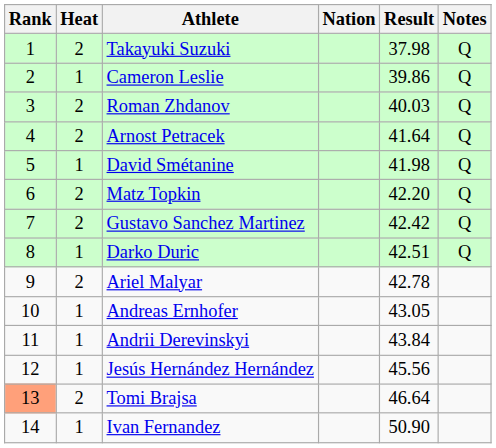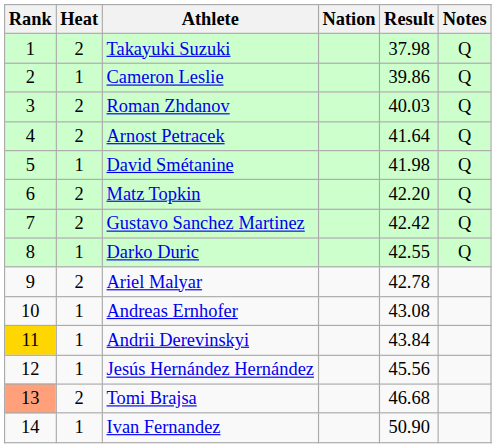 <table class="wikitable sortable" style="text-align:center">
 <tr>
 <th>Rank</th>
 <th>Heat</th>
 <th>Athlete</th>
 <th>Nation</th>
 <th>Result</th>
 <th>Notes</th>
 </tr>
 <tr bgcolor=ccffcc>
 <td>1</td>
 <td>2</td>
 <td align=left><a href='#'>Takayuki Suzuki</a></td>
 <td align=left></td>
 <td>37.98</td>
 <td>Q</td>
 </tr>
 <tr bgcolor=ccffcc>
 <td>2</td>
 <td>1</td>
 <td align=left><a href='#'>Cameron Leslie</a></td>
 <td align=left></td>
 <td>39.86</td>
 <td>Q</td>
 </tr>
 <tr bgcolor=ccffcc>
 <td>3</td>
 <td>2</td>
 <td align=left><a href='#'>Roman Zhdanov</a></td>
 <td align=left></td>
 <td>40.03</td>
 <td>Q</td>
 </tr>
 <tr bgcolor=ccffcc>
 <td>4</td>
 <td>2</td>
 <td align=left><a href='#'>Arnost Petracek</a></td>
 <td align=left></td>
 <td>41.64</td>
 <td>Q</td>
 </tr>
 <tr bgcolor=ccffcc>
 <td>5</td>
 <td>1</td>
 <td align=left><a href='#'>David Smétanine</a></td>
 <td align=left></td>
 <td>41.98</td>
 <td>Q</td>
 </tr>
 <tr bgcolor=ccffcc>
 <td>6</td>
 <td>2</td>
 <td align=left><a href='#'>Matz Topkin</a></td>
 <td align=left></td>
 <td>42.20</td>
 <td>Q</td>
 </tr>
 <tr bgcolor=ccffcc>
 <td>7</td>
 <td>2</td>
 <td align=left><a href='#'>Gustavo Sanchez Martinez</a></td>
 <td align=left></td>
 <td>42.42</td>
 <td>Q</td>
 </tr>
 <tr bgcolor=ccffcc>
 <td>8</td>
 <td>1</td>
 <td align=left><a href='#'>Darko Duric</a></td>
 <td align=left></td>
-<td>42.51</td>
+<td>42.55</td>
 <td>Q</td>
 </tr>
 <tr>
 <td>9</td>
 <td>2</td>
 <td align=left><a href='#'>Ariel Malyar</a></td>
 <td align=left></td>
 <td>42.78</td>
 <td></td>
 </tr>
 <tr>
 <td>10</td>
 <td>1</td>
 <td align=left><a href='#'>Andreas Ernhofer</a></td>
 <td align=left></td>
-<td>43.05</td>
+<td>43.08</td>
 <td></td>
 </tr>
 <tr>
-<td>11</td>
+<td style="background: gold;">11</td>
 <td>1</td>
 <td align=left><a href='#'>Andrii Derevinskyi</a></td>
 <td align=left></td>
 <td>43.84</td>
 <td></td>
 </tr>
 <tr>
 <td>12</td>
 <td>1</td>
 <td align=left><a href='#'>Jesús Hernández Hernández</a></td>
 <td align=left></td>
 <td>45.56</td>
 <td></td>
 </tr>
 <tr>
 <td style="background: lightsalmon;">13</td>
 <td>2</td>
 <td align=left><a href='#'>Tomi Brajsa</a></td>
 <td align=left></td>
-<td>46.64</td>
+<td>46.68</td>
 <td></td>
 </tr>
 <tr>
 <td>14</td>
 <td>1</td>
 <td align=left><a href='#'>Ivan Fernandez</a></td>
 <td align=left></td>
 <td>50.90</td>
 <td></td>
 </tr>
 </table>
